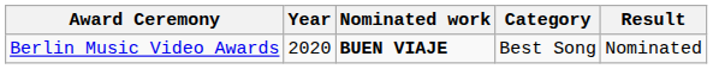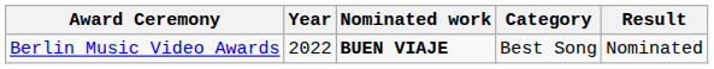 <table class="wikitable">
 <tr>
 <th>Award Ceremony</th>
 <th>Year</th>
 <th>Nominated work</th>
 <th>Category</th>
 <th>Result</th>
 </tr>
 <tr>
 <td><a href='#'>Berlin Music Video Awards</a></td>
-<td>2020</td>
+<td>2022</td>
 <td><strong>BUEN VIAJE</strong></td>
 <td>Best Song</td>
 <td>Nominated</td>
 </tr>
 </table>
